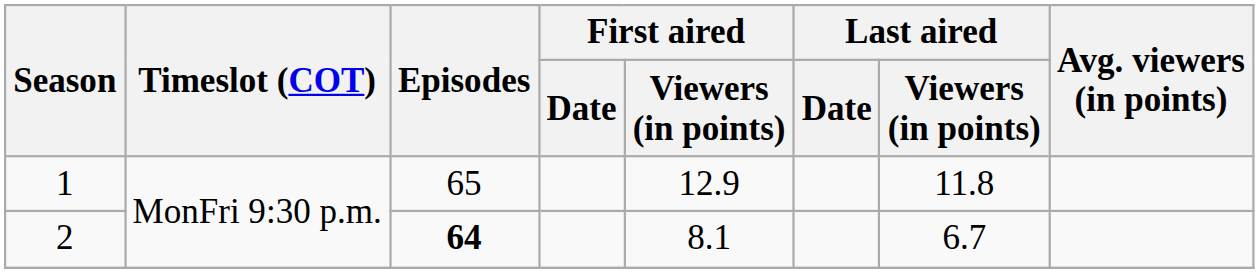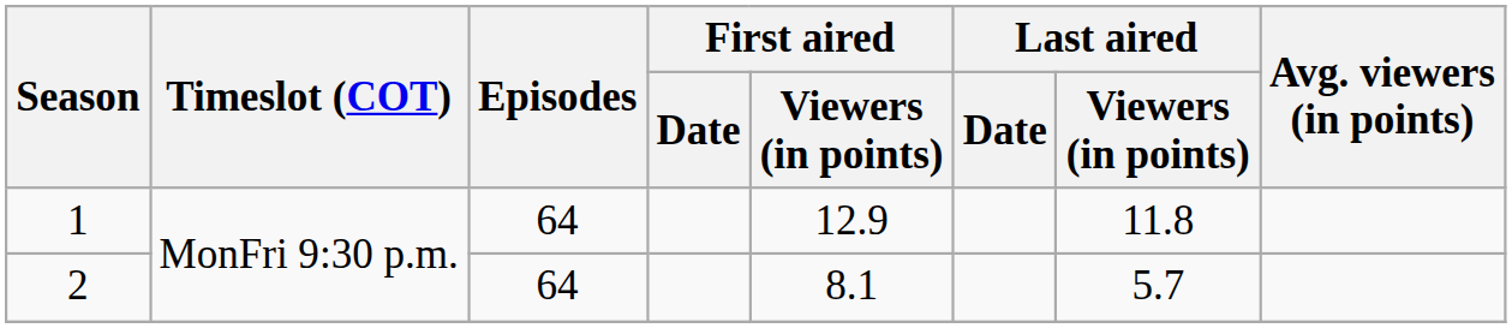 <table class="wikitable" style="text-align: center">
 <tr>
 <th scope="col" rowspan="2">Season</th>
 <th scope="col" rowspan="2">Timeslot (<a href='#'>COT</a>)</th>
 <th scope="col" rowspan="2">Episodes</th>
 <th scope="col" colspan="2">First aired</th>
 <th scope="col" colspan="2">Last aired</th>
 <th scope="col" rowspan="2">Avg. viewers<br>(in points)</th>
 </tr>
 <tr>
 <th scope="col">Date</th>
 <th scope="col">Viewers<br>(in points)</th>
 <th scope="col">Date</th>
 <th scope="col">Viewers<br>(in points)</th>
 </tr>
 <tr>
 <td>1</td>
 <td rowspan="2">MonFri 9:30 p.m.</td>
-<td>65</td>
+<td>64</td>
 <td></td>
 <td>12.9</td>
 <td></td>
 <td>11.8</td>
 <td>  </td>
 </tr>
 <tr>
 <td>2</td>
-<td><strong>64</strong></td>
+<td>64</td>
 <td></td>
 <td>8.1</td>
 <td></td>
-<td>6.7</td>
+<td>5.7</td>
 <td>  </td>
 </tr>
 <tr>
 </tr>
 </table>
